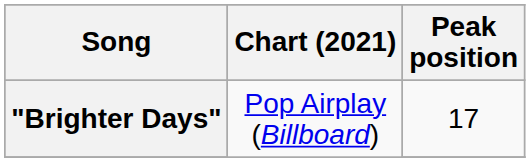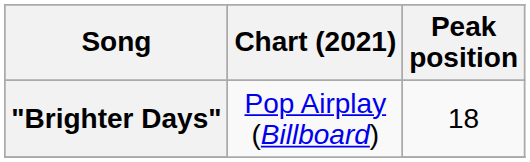 <table class="wikitable sortable plainrowheaders" style="text-align:center">
 <tr>
 <th scope="col">Song</th>
 <th scope="col">Chart (2021)</th>
 <th scope="col">Peak<br>position</th>
 </tr>
 <tr>
 <th scope="row">"Brighter Days"</th>
 <td rowspan="2"><a href='#'>Pop Airplay</a><br>(<em><a href='#'>Billboard</a></em>)</td>
-<td>17</td>
+<td>18</td>
 </tr>
 <tr>
 </tr>
 </table>
